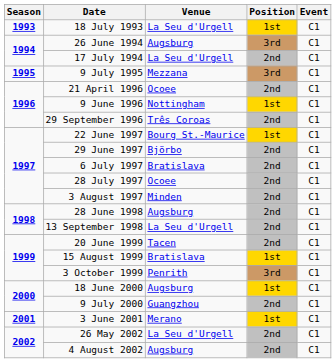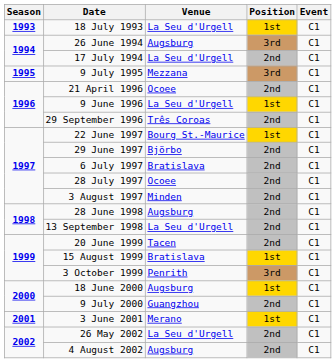 <table class="wikitable" style="text-align:center; font-size:95%;">
 <tr>
 <th>Season</th>
 <th>Date</th>
 <th>Venue</th>
 <th>Position</th>
 <th>Event</th>
 </tr>
 <tr>
 <td><strong><a href='#'>1993</a></strong></td>
 <td align=right>18 July 1993</td>
 <td align=left><a href='#'>La Seu d'Urgell</a></td>
 <td bgcolor=gold>1st</td>
 <td>C1</td>
 </tr>
 <tr>
 <td rowspan=2><strong><a href='#'>1994</a></strong></td>
 <td align=right>26 June 1994</td>
 <td align=left><a href='#'>Augsburg</a></td>
 <td bgcolor=cc9966>3rd</td>
 <td>C1</td>
 </tr>
 <tr>
 <td align=right>17 July 1994</td>
 <td align=left><a href='#'>La Seu d'Urgell</a></td>
 <td bgcolor=silver>2nd</td>
 <td>C1</td>
 </tr>
 <tr>
 <td><strong><a href='#'>1995</a></strong></td>
 <td align=right>9 July 1995</td>
 <td align=left><a href='#'>Mezzana</a></td>
 <td bgcolor=cc9966>3rd</td>
 <td>C1</td>
 </tr>
 <tr>
 <td rowspan=3><strong><a href='#'>1996</a></strong></td>
 <td align=right>21 April 1996</td>
 <td align=left><a href='#'>Ocoee</a></td>
 <td bgcolor=silver>2nd</td>
 <td>C1</td>
 </tr>
 <tr>
 <td align=right>9 June 1996</td>
-<td align=left><a href='#'>Nottingham</a></td>
+<td align=left><a href='#'>La Seu d'Urgell</a></td>
 <td bgcolor=gold>1st</td>
 <td>C1</td>
 </tr>
 <tr>
 <td align=right>29 September 1996</td>
 <td align=left><a href='#'>Três Coroas</a></td>
 <td bgcolor=silver>2nd</td>
 <td>C1</td>
 </tr>
 <tr>
 <td rowspan=5><strong><a href='#'>1997</a></strong></td>
 <td align=right>22 June 1997</td>
 <td align=left><a href='#'>Bourg St.-Maurice</a></td>
 <td bgcolor=gold>1st</td>
 <td>C1</td>
 </tr>
 <tr>
 <td align=right>29 June 1997</td>
 <td align=left><a href='#'>Björbo</a></td>
 <td bgcolor=silver>2nd</td>
 <td>C1</td>
 </tr>
 <tr>
 <td align=right>6 July 1997</td>
 <td align=left><a href='#'>Bratislava</a></td>
 <td bgcolor=silver>2nd</td>
 <td>C1</td>
 </tr>
 <tr>
 <td align=right>28 July 1997</td>
 <td align=left><a href='#'>Ocoee</a></td>
 <td bgcolor=silver>2nd</td>
 <td>C1</td>
 </tr>
 <tr>
 <td align=right>3 August 1997</td>
 <td align=left><a href='#'>Minden</a></td>
 <td bgcolor=silver>2nd</td>
 <td>C1</td>
 </tr>
 <tr>
 <td rowspan=2><strong><a href='#'>1998</a></strong></td>
 <td align=right>28 June 1998</td>
 <td align=left><a href='#'>Augsburg</a></td>
 <td bgcolor=silver>2nd</td>
 <td>C1</td>
 </tr>
 <tr>
 <td align=right>13 September 1998</td>
 <td align=left><a href='#'>La Seu d'Urgell</a></td>
 <td bgcolor=silver>2nd</td>
 <td>C1</td>
 </tr>
 <tr>
 <td rowspan=3><strong><a href='#'>1999</a></strong></td>
 <td align=right>20 June 1999</td>
 <td align=left><a href='#'>Tacen</a></td>
 <td bgcolor=silver>2nd</td>
 <td>C1</td>
 </tr>
 <tr>
 <td align=right>15 August 1999</td>
 <td align=left><a href='#'>Bratislava</a></td>
 <td bgcolor=gold>1st</td>
 <td>C1</td>
 </tr>
 <tr>
 <td align=right>3 October 1999</td>
 <td align=left><a href='#'>Penrith</a></td>
 <td bgcolor=cc9966>3rd</td>
 <td>C1</td>
 </tr>
 <tr>
 <td rowspan=2><strong><a href='#'>2000</a></strong></td>
 <td align=right>18 June 2000</td>
 <td align=left><a href='#'>Augsburg</a></td>
 <td bgcolor=gold>1st</td>
 <td>C1</td>
 </tr>
 <tr>
 <td align=right>9 July 2000</td>
 <td align=left><a href='#'>Guangzhou</a></td>
 <td bgcolor=silver>2nd</td>
 <td>C1</td>
 </tr>
 <tr>
 <td><strong><a href='#'>2001</a></strong></td>
 <td align=right>3 June 2001</td>
 <td align=left><a href='#'>Merano</a></td>
 <td bgcolor=gold>1st</td>
 <td>C1</td>
 </tr>
 <tr>
 <td rowspan=2><strong><a href='#'>2002</a></strong></td>
 <td align=right>26 May 2002</td>
 <td align=left><a href='#'>La Seu d'Urgell</a></td>
 <td bgcolor=silver>2nd</td>
 <td>C1</td>
 </tr>
 <tr>
 <td align=right>4 August 2002</td>
 <td align=left><a href='#'>Augsburg</a></td>
 <td bgcolor=silver>2nd</td>
 <td>C1</td>
 </tr>
 </table>
